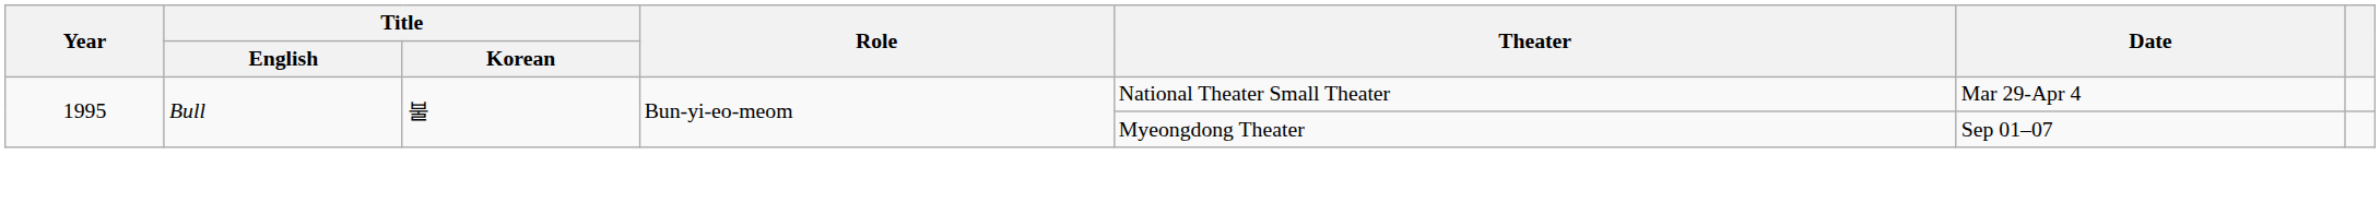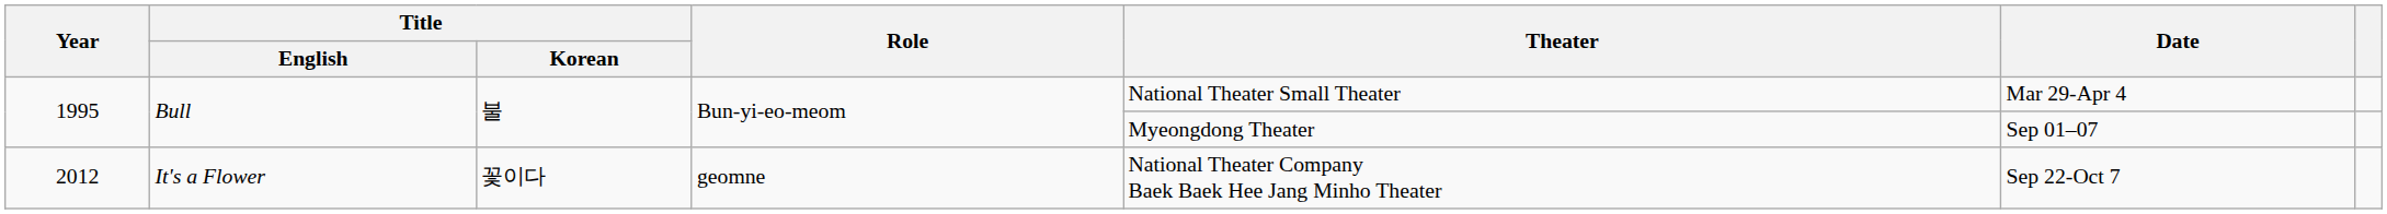 <table class="wikitable sortable" style="clear:none; font-size:90%; padding:0 auto; width:100%; margin:auto">
 <tr>
 <th scope="col" rowspan="2">Year</th>
 <th scope="col" colspan="2">Title</th>
 <th scope="col" rowspan="2">Role</th>
 <th rowspan="2" scope="col">Theater</th>
 <th rowspan="2" scope="col">Date</th>
 <th rowspan="2" scope="col" class="unsortable"></th>
 </tr>
 <tr>
 <th>English</th>
 <th>Korean</th>
 </tr>
 <tr>
 <td rowspan="2" style="text-align:center;">1995</td>
 <td rowspan="2"><em>Bull</em></td>
 <td rowspan="2">불</td>
 <td rowspan="2">Bun-yi-eo-meom</td>
 <td>National Theater Small Theater</td>
 <td>Mar 29-Apr 4</td>
 <td></td>
 </tr>
 <tr>
 <td>Myeongdong Theater</td>
 <td>Sep 01–07</td>
 <td></td>
 </tr>
+<tr>
+<td style="text-align:center;">2012</td>
+<td><em>It's a Flower</em></td>
+<td>꽃이다</td>
+<td>geomne</td>
+<td>National Theater Company<br> Baek Baek Hee Jang Minho Theater</td>
+<td>Sep 22-Oct 7</td>
+<td></td>
+</tr>
 </table>
